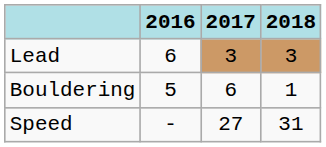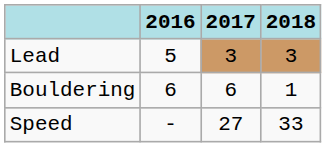 <table class="wikitable" style="text-align: center">
 <tr>
 <th style="background: #b0e0e6"></th>
 <th style="background: #b0e0e6">2016</th>
 <th style="background: #b0e0e6">2017</th>
 <th style="background: #b0e0e6">2018</th>
 </tr>
 <tr>
 <td align="left">Lead</td>
-<td>6</td>
+<td>5</td>
 <td style="background: #cc9966">3</td>
 <td style="background: #cc9966">3</td>
 </tr>
 <tr>
 <td align="left">Bouldering</td>
-<td>5</td>
+<td>6</td>
 <td>6</td>
 <td>1</td>
 </tr>
 <tr>
 <td align="left">Speed</td>
 <td>-</td>
 <td>27</td>
-<td>31</td>
+<td>33</td>
 </tr>
 </table>
